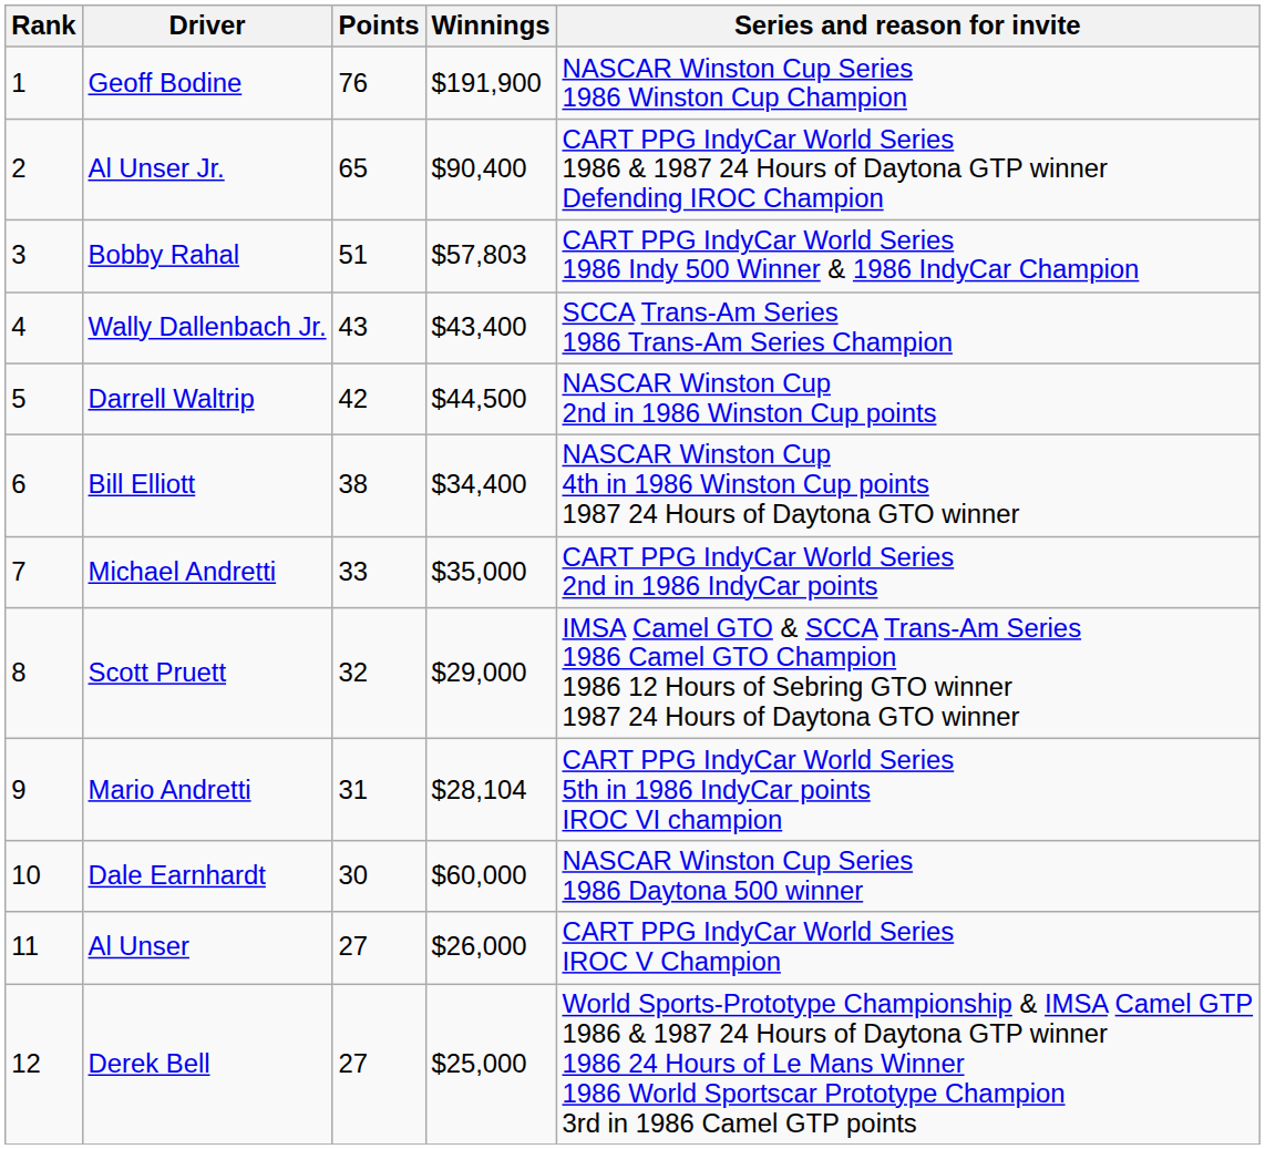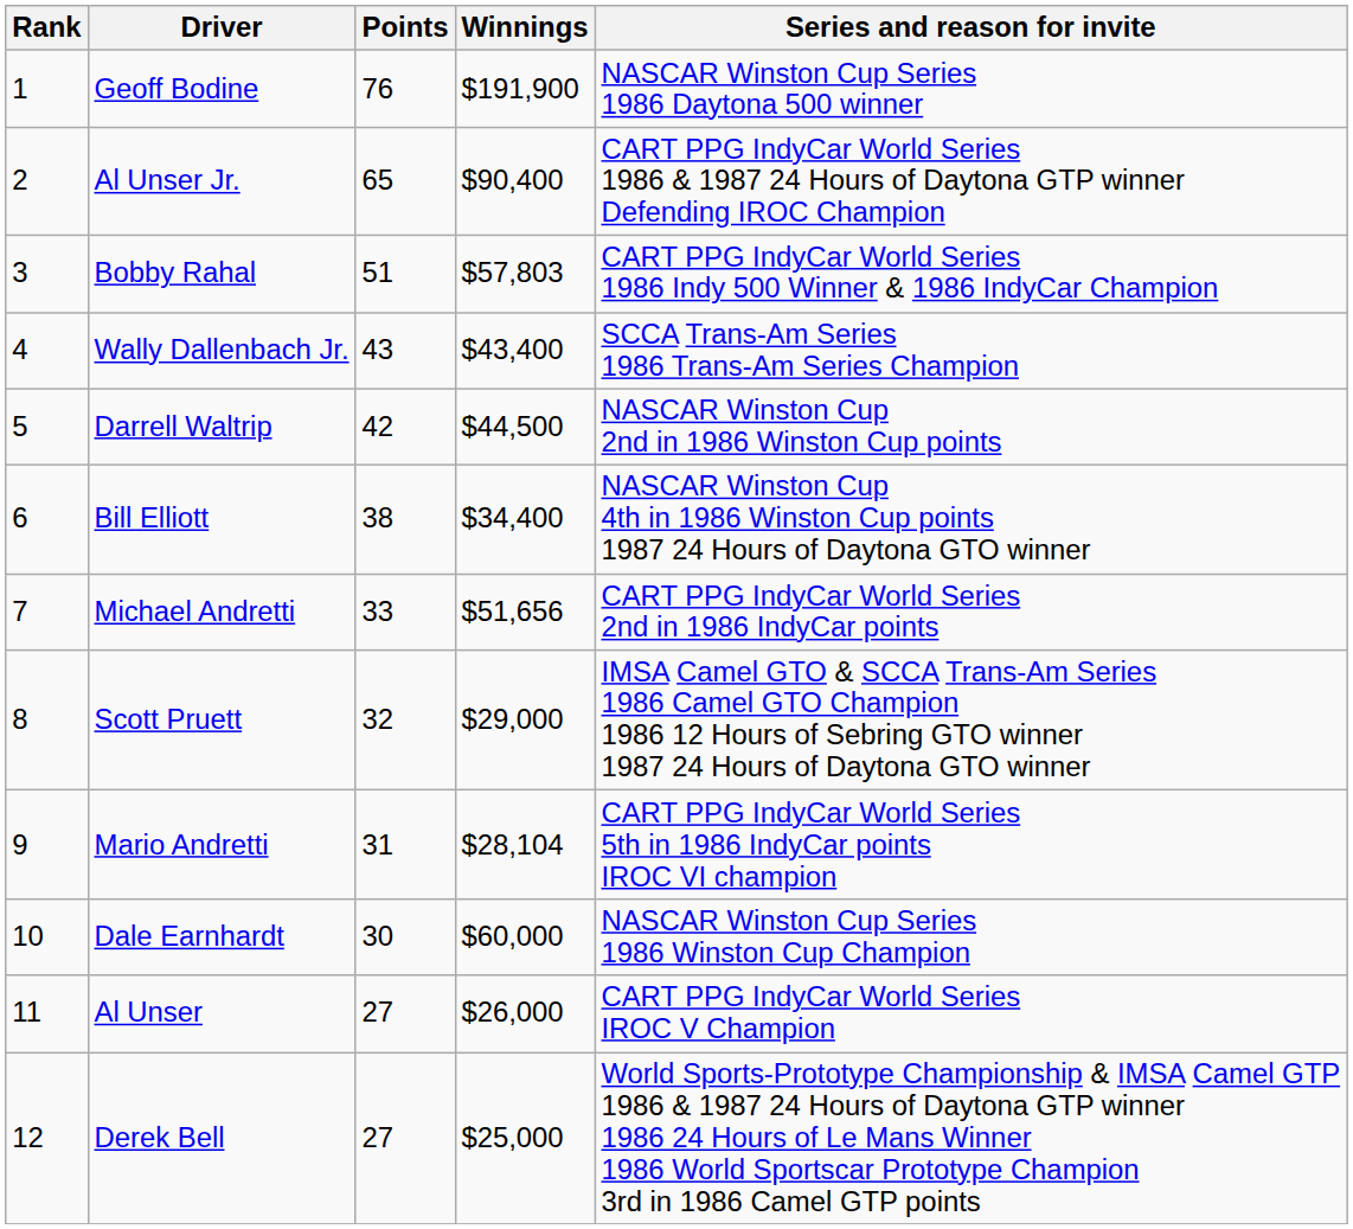 <table class="wikitable">
 <tr>
 <th><strong>Rank</strong></th>
 <th><strong>Driver</strong></th>
 <th><strong>Points</strong></th>
 <th><strong>Winnings</strong></th>
 <th><strong>Series and reason for invite</strong></th>
 </tr>
 <tr>
 <td>1</td>
 <td> <a href='#'>Geoff Bodine</a></td>
 <td>76</td>
 <td>$191,900</td>
-<td><a href='#'>NASCAR Winston Cup Series</a><br><a href='#'>1986 Winston Cup Champion</a></td>
+<td><a href='#'>NASCAR Winston Cup Series</a><br><a href='#'>1986 Daytona 500 winner</a></td>
 </tr>
 <tr>
 <td>2</td>
 <td> <a href='#'>Al Unser Jr.</a></td>
 <td>65</td>
 <td>$90,400</td>
 <td><a href='#'>CART PPG IndyCar World Series</a><br>1986 & 1987 24 Hours of Daytona GTP winner<br><a href='#'>Defending IROC Champion</a></td>
 </tr>
 <tr>
 <td>3</td>
 <td> <a href='#'>Bobby Rahal</a></td>
 <td>51</td>
 <td>$57,803</td>
 <td><a href='#'>CART PPG IndyCar World Series</a><br><a href='#'>1986 Indy 500 Winner</a> & <a href='#'>1986 IndyCar Champion</a></td>
 </tr>
 <tr>
 <td>4</td>
 <td> <a href='#'>Wally Dallenbach Jr.</a></td>
 <td>43</td>
 <td>$43,400</td>
 <td><a href='#'>SCCA</a> <a href='#'>Trans-Am Series</a><br><a href='#'>1986 Trans-Am Series Champion</a></td>
 </tr>
 <tr>
 <td>5</td>
 <td> <a href='#'>Darrell Waltrip</a></td>
 <td>42</td>
 <td>$44,500</td>
 <td><a href='#'>NASCAR Winston Cup</a><br><a href='#'>2nd in 1986 Winston Cup points</a></td>
 </tr>
 <tr>
 <td>6</td>
 <td> <a href='#'>Bill Elliott</a></td>
 <td>38</td>
 <td>$34,400</td>
 <td><a href='#'>NASCAR Winston Cup</a><br><a href='#'>4th in 1986 Winston Cup points</a><br>1987 24 Hours of Daytona GTO winner</td>
 </tr>
 <tr>
 <td>7</td>
 <td> <a href='#'>Michael Andretti</a></td>
 <td>33</td>
-<td>$35,000</td>
+<td>$51,656</td>
 <td><a href='#'>CART PPG IndyCar World Series</a><br><a href='#'>2nd in 1986 IndyCar points</a></td>
 </tr>
 <tr>
 <td>8</td>
 <td> <a href='#'>Scott Pruett</a></td>
 <td>32</td>
 <td>$29,000</td>
 <td><a href='#'>IMSA</a> <a href='#'>Camel GTO</a> & <a href='#'>SCCA</a> <a href='#'>Trans-Am Series</a><br><a href='#'>1986 Camel GTO Champion</a><br>1986 12 Hours of Sebring GTO winner<br>1987 24 Hours of Daytona GTO winner</td>
 </tr>
 <tr>
 <td>9</td>
 <td> <a href='#'>Mario Andretti</a></td>
 <td>31</td>
 <td>$28,104</td>
 <td><a href='#'>CART PPG IndyCar World Series</a><br><a href='#'>5th in 1986 IndyCar points</a><br><a href='#'>IROC VI champion</a></td>
 </tr>
 <tr>
 <td>10</td>
 <td> <a href='#'>Dale Earnhardt</a></td>
 <td>30</td>
 <td>$60,000</td>
-<td><a href='#'>NASCAR Winston Cup Series</a><br><a href='#'>1986 Daytona 500 winner</a></td>
+<td><a href='#'>NASCAR Winston Cup Series</a><br><a href='#'>1986 Winston Cup Champion</a></td>
 </tr>
 <tr>
 <td>11</td>
 <td> <a href='#'>Al Unser</a></td>
 <td>27</td>
 <td>$26,000</td>
 <td><a href='#'>CART PPG IndyCar World Series</a><br><a href='#'>IROC V Champion</a></td>
 </tr>
 <tr>
 <td>12</td>
 <td> <a href='#'>Derek Bell</a></td>
 <td>27</td>
 <td>$25,000</td>
 <td><a href='#'>World Sports-Prototype Championship</a> & <a href='#'>IMSA</a> <a href='#'>Camel GTP</a><br>1986 & 1987 24 Hours of Daytona GTP winner<br><a href='#'>1986 24 Hours of Le Mans Winner</a><br><a href='#'>1986 World Sportscar Prototype Champion</a><br>3rd in 1986 Camel GTP points</td>
 </tr>
 </table>
